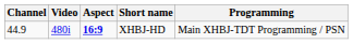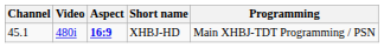 <table class="wikitable sortable">
 <tr>
 <th>Channel</th>
 <th>Video</th>
 <th>Aspect</th>
 <th>Short name</th>
 <th>Programming</th>
 </tr>
 <tr>
-<td>44.9</td>
+<td>45.1</td>
 <td><a href='#'>480i</a></td>
 <td><strong><a href='#'>16:9</a></strong></td>
 <td>XHBJ-HD</td>
 <td>Main XHBJ-TDT Programming / PSN</td>
 </tr>
 </table>
